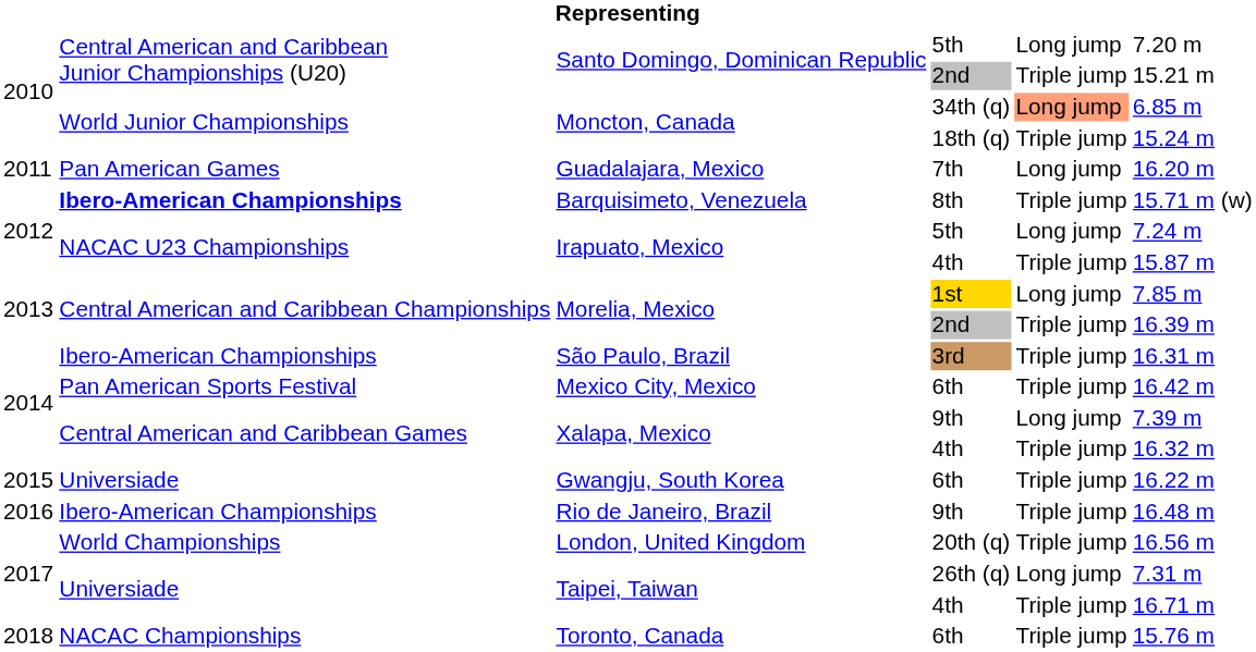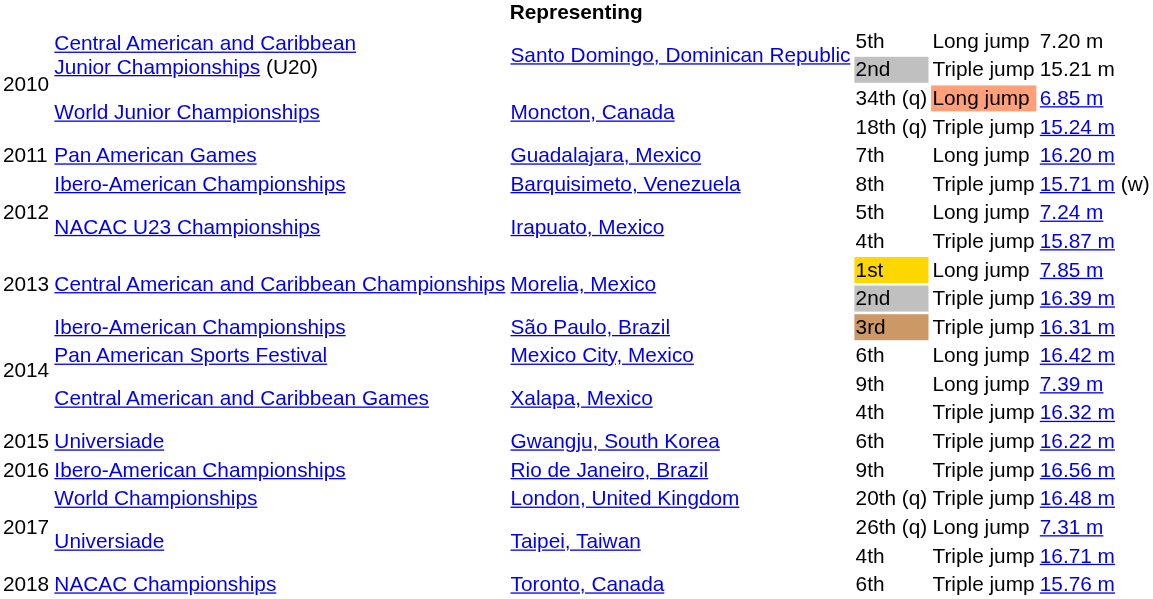 <table>
 <tr>
 <th colspan="6">Representing </th>
 </tr>
 <tr>
 <td rowspan=4>2010</td>
 <td rowspan=2><a href='#'>Central American and Caribbean<br>Junior Championships</a> (U20)</td>
 <td rowspan=2><a href='#'>Santo Domingo, Dominican Republic</a></td>
 <td>5th</td>
 <td>Long jump</td>
 <td>7.20 m</td>
 </tr>
 <tr>
 <td bgcolor=silver>2nd</td>
 <td>Triple jump</td>
 <td>15.21 m</td>
 </tr>
 <tr>
 <td rowspan=2><a href='#'>World Junior Championships</a></td>
 <td rowspan=2><a href='#'>Moncton, Canada</a></td>
 <td>34th (q)</td>
 <td style="background: lightsalmon;">Long jump</td>
 <td><a href='#'>6.85 m</a></td>
 </tr>
 <tr>
 <td>18th (q)</td>
 <td>Triple jump</td>
 <td><a href='#'>15.24 m</a></td>
 </tr>
 <tr>
 <td>2011</td>
 <td><a href='#'>Pan American Games</a></td>
 <td><a href='#'>Guadalajara, Mexico</a></td>
 <td>7th</td>
 <td>Long jump</td>
 <td><a href='#'>16.20 m</a></td>
 </tr>
 <tr>
 <td rowspan=3>2012</td>
-<td><strong><a href='#'>Ibero-American Championships</a></strong></td>
+<td><a href='#'>Ibero-American Championships</a></td>
 <td><a href='#'>Barquisimeto, Venezuela</a></td>
 <td>8th</td>
 <td>Triple jump</td>
 <td><a href='#'>15.71 m</a> (w)</td>
 </tr>
 <tr>
 <td rowspan=2><a href='#'>NACAC U23 Championships</a></td>
 <td rowspan=2><a href='#'>Irapuato, Mexico</a></td>
 <td>5th</td>
 <td>Long jump</td>
 <td><a href='#'>7.24 m</a></td>
 </tr>
 <tr>
 <td>4th</td>
 <td>Triple jump</td>
 <td><a href='#'>15.87 m</a></td>
 </tr>
 <tr>
 <td rowspan=2>2013</td>
 <td rowspan=2><a href='#'>Central American and Caribbean Championships</a></td>
 <td rowspan=2><a href='#'>Morelia, Mexico</a></td>
 <td bgcolor=gold>1st</td>
 <td>Long jump</td>
 <td><a href='#'>7.85 m</a></td>
 </tr>
 <tr>
 <td bgcolor=silver>2nd</td>
 <td>Triple jump</td>
 <td><a href='#'>16.39 m</a></td>
 </tr>
 <tr>
 <td rowspan=4>2014</td>
 <td><a href='#'>Ibero-American Championships</a></td>
 <td><a href='#'>São Paulo, Brazil</a></td>
 <td bgcolor=cc9966>3rd</td>
 <td>Triple jump</td>
 <td><a href='#'>16.31 m</a></td>
 </tr>
 <tr>
 <td><a href='#'>Pan American Sports Festival</a></td>
 <td><a href='#'>Mexico City, Mexico</a></td>
 <td>6th</td>
-<td>Triple jump</td>
+<td>Long jump</td>
 <td><a href='#'>16.42 m</a></td>
 </tr>
 <tr>
 <td rowspan=2><a href='#'>Central American and Caribbean Games</a></td>
 <td rowspan=2><a href='#'>Xalapa, Mexico</a></td>
 <td>9th</td>
 <td>Long jump</td>
 <td><a href='#'>7.39 m</a></td>
 </tr>
 <tr>
 <td>4th</td>
 <td>Triple jump</td>
 <td><a href='#'>16.32 m</a></td>
 </tr>
 <tr>
 <td>2015</td>
 <td><a href='#'>Universiade</a></td>
 <td><a href='#'>Gwangju, South Korea</a></td>
 <td>6th</td>
 <td>Triple jump</td>
 <td><a href='#'>16.22 m</a></td>
 </tr>
 <tr>
 <td>2016</td>
 <td><a href='#'>Ibero-American Championships</a></td>
 <td><a href='#'>Rio de Janeiro, Brazil</a></td>
 <td>9th</td>
 <td>Triple jump</td>
-<td><a href='#'>16.48 m</a></td>
+<td><a href='#'>16.56 m</a></td>
 </tr>
 <tr>
 <td rowspan=3>2017</td>
 <td><a href='#'>World Championships</a></td>
 <td><a href='#'>London, United Kingdom</a></td>
 <td>20th (q)</td>
 <td>Triple jump</td>
-<td><a href='#'>16.56 m</a></td>
+<td><a href='#'>16.48 m</a></td>
 </tr>
 <tr>
 <td rowspan=2><a href='#'>Universiade</a></td>
 <td rowspan=2><a href='#'>Taipei, Taiwan</a></td>
 <td>26th (q)</td>
 <td>Long jump</td>
 <td><a href='#'>7.31 m</a></td>
 </tr>
 <tr>
 <td>4th</td>
 <td>Triple jump</td>
 <td><a href='#'>16.71 m</a></td>
 </tr>
 <tr>
 <td>2018</td>
 <td><a href='#'>NACAC Championships</a></td>
 <td><a href='#'>Toronto, Canada</a></td>
 <td>6th</td>
 <td>Triple jump</td>
 <td><a href='#'>15.76 m</a></td>
 </tr>
 </table>
